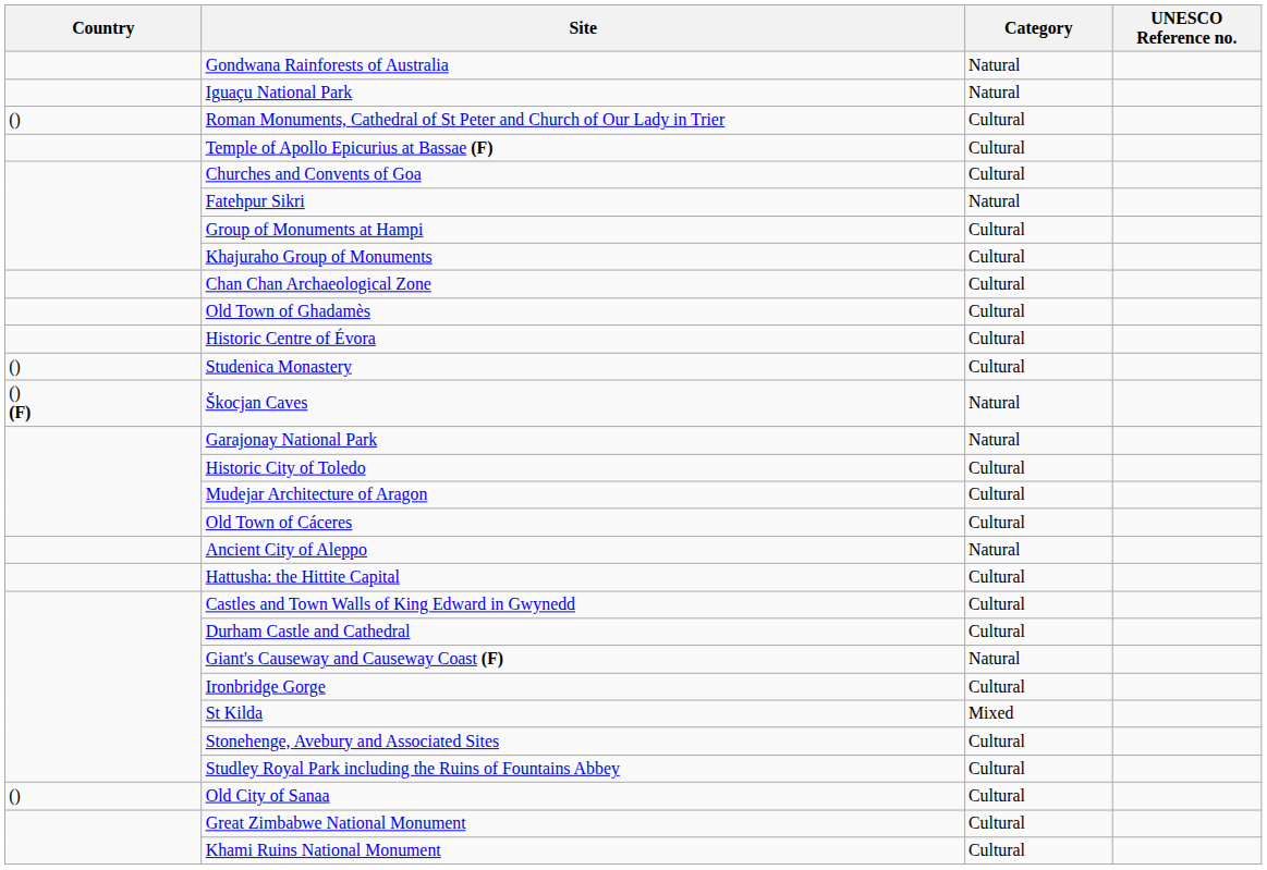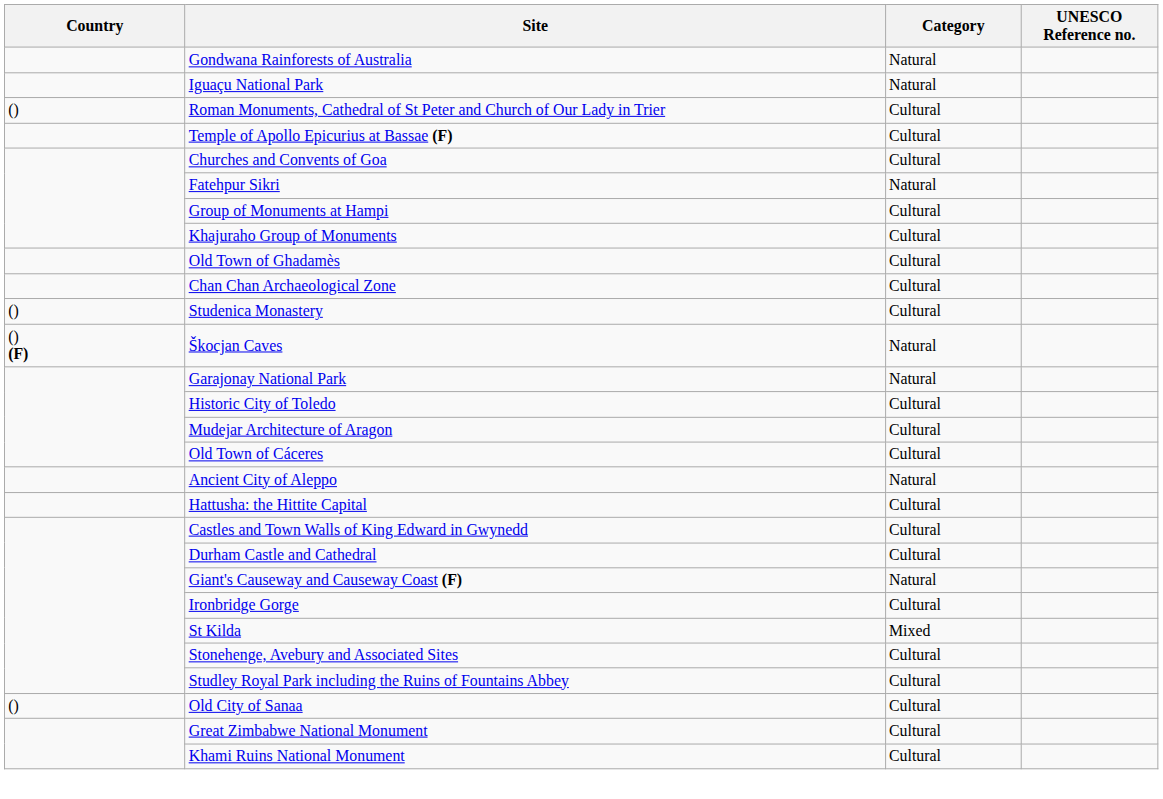 <table class="wikitable sortable" style="font-size:100%;">
 <tr>
 <th scope="col" width="175">Country</th>
 <th scope="col" width="700">Site</th>
 <th scope="col" width="130">Category</th>
 <th scope="col" width="130">UNESCO Reference no.</th>
 </tr>
 <tr>
 <td></td>
 <td><a href='#'>Gondwana Rainforests of Australia</a></td>
 <td>Natural</td>
 <td></td>
 </tr>
 <tr>
 <td></td>
 <td><a href='#'>Iguaçu National Park</a></td>
 <td>Natural</td>
 <td></td>
 </tr>
 <tr>
 <td data-sort-value="Germany">()<br></td>
 <td><a href='#'>Roman Monuments, Cathedral of St Peter and Church of Our Lady in Trier</a></td>
 <td>Cultural</td>
 <td></td>
 </tr>
 <tr>
 <td></td>
 <td><a href='#'>Temple of Apollo Epicurius at Bassae</a> <strong>(F)</strong></td>
 <td>Cultural</td>
 <td></td>
 </tr>
 <tr>
 <td rowspan="4"></td>
 <td><a href='#'>Churches and Convents of Goa</a></td>
 <td>Cultural</td>
 <td></td>
 </tr>
 <tr>
 <td><a href='#'>Fatehpur Sikri</a></td>
 <td>Natural</td>
 <td></td>
 </tr>
 <tr>
 <td><a href='#'>Group of Monuments at Hampi</a></td>
 <td>Cultural</td>
 <td></td>
 </tr>
 <tr>
 <td><a href='#'>Khajuraho Group of Monuments</a></td>
 <td>Cultural</td>
 <td></td>
 </tr>
 <tr>
 <td></td>
-<td><a href='#'>Chan Chan Archaeological Zone</a></td>
-<td>Cultural</td>
-<td></td>
-</tr>
-<tr>
-<td></td>
 <td><a href='#'>Old Town of Ghadamès</a></td>
 <td>Cultural</td>
 <td></td>
 </tr>
 <tr>
 <td></td>
-<td><a href='#'>Historic Centre of Évora</a></td>
+<td><a href='#'>Chan Chan Archaeological Zone</a></td>
 <td>Cultural</td>
 <td></td>
 </tr>
 <tr>
 <td data-sort-value="Serbia">()<br></td>
 <td><a href='#'>Studenica Monastery</a></td>
 <td>Cultural</td>
 <td></td>
 </tr>
 <tr>
 <td data-sort-value="Slovenia">()<br> <strong>(F)</strong></td>
 <td><a href='#'>Škocjan Caves</a></td>
 <td>Natural</td>
 <td></td>
 </tr>
 <tr>
 <td rowspan="4"></td>
 <td><a href='#'>Garajonay National Park</a></td>
 <td>Natural</td>
 <td></td>
 </tr>
 <tr>
 <td><a href='#'>Historic City of Toledo</a></td>
 <td>Cultural</td>
 <td></td>
 </tr>
 <tr>
 <td><a href='#'>Mudejar Architecture of Aragon</a></td>
 <td>Cultural</td>
 <td></td>
 </tr>
 <tr>
 <td><a href='#'>Old Town of Cáceres</a></td>
 <td>Cultural</td>
 <td></td>
 </tr>
 <tr>
 <td></td>
 <td><a href='#'>Ancient City of Aleppo</a></td>
 <td>Natural</td>
 <td></td>
 </tr>
 <tr>
 <td></td>
 <td><a href='#'>Hattusha: the Hittite Capital</a></td>
 <td>Cultural</td>
 <td></td>
 </tr>
 <tr>
 <td rowspan="7"></td>
 <td><a href='#'>Castles and Town Walls of King Edward in Gwynedd</a></td>
 <td>Cultural</td>
 <td></td>
 </tr>
 <tr>
 <td><a href='#'>Durham Castle and Cathedral</a></td>
 <td>Cultural</td>
 <td></td>
 </tr>
 <tr>
 <td><a href='#'>Giant's Causeway and Causeway Coast</a> <strong>(F)</strong></td>
 <td>Natural</td>
 <td></td>
 </tr>
 <tr>
 <td><a href='#'>Ironbridge Gorge</a></td>
 <td>Cultural</td>
 <td></td>
 </tr>
 <tr>
 <td><a href='#'>St Kilda</a></td>
 <td>Mixed</td>
 <td></td>
 </tr>
 <tr>
 <td><a href='#'>Stonehenge, Avebury and Associated Sites</a></td>
 <td>Cultural</td>
 <td></td>
 </tr>
 <tr>
 <td><a href='#'>Studley Royal Park including the Ruins of Fountains Abbey</a></td>
 <td>Cultural</td>
 <td></td>
 </tr>
 <tr>
 <td>()<br></td>
 <td><a href='#'>Old City of Sanaa</a></td>
 <td>Cultural</td>
 <td></td>
 </tr>
 <tr>
 <td rowspan="2"></td>
 <td><a href='#'>Great Zimbabwe National Monument</a></td>
 <td>Cultural</td>
 <td></td>
 </tr>
 <tr>
 <td><a href='#'>Khami Ruins National Monument</a></td>
 <td>Cultural</td>
 <td></td>
 </tr>
 </table>
